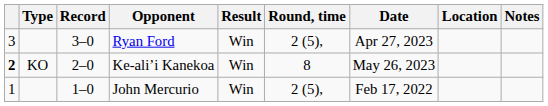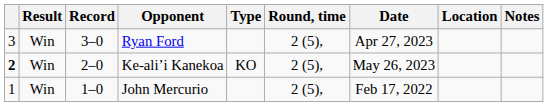 <table class="wikitable" style="text-align:center; font-size:95%">
 <tr>
 <th></th>
-<th>Type</th>
+<th>Result</th>
 <th>Record</th>
 <th>Opponent</th>
-<th>Result</th>
+<th>Type</th>
 <th>Round, time</th>
 <th>Date</th>
 <th>Location</th>
 <th>Notes</th>
 </tr>
 <tr>
 <td>3</td>
-<td></td>
+<td>Win</td>
 <td>3–0</td>
 <td align=left><a href='#'>Ryan Ford</a></td>
-<td>Win</td>
+<td></td>
 <td>2 (5), </td>
 <td>Apr 27, 2023</td>
 <td align=left></td>
 <td></td>
 </tr>
 <tr>
 <td><strong>2</strong></td>
-<td>KO</td>
+<td>Win</td>
 <td>2–0</td>
 <td style="text-align:left;">Ke-ali’i Kanekoa</td>
-<td>Win</td>
-<td>8</td>
+<td>KO</td>
+<td>2 (5), </td>
 <td>May 26, 2023</td>
 <td style="text-align:left;"></td>
 <td style="text-align:left;"></td>
 </tr>
 <tr>
 <td>1</td>
-<td></td>
+<td>Win</td>
 <td>1–0</td>
 <td style="text-align:left;">John Mercurio</td>
-<td>Win</td>
+<td></td>
 <td>2 (5), </td>
 <td>Feb 17, 2022</td>
 <td style="text-align:left;"></td>
 <td style="text-align:left;"></td>
 </tr>
 </table>
